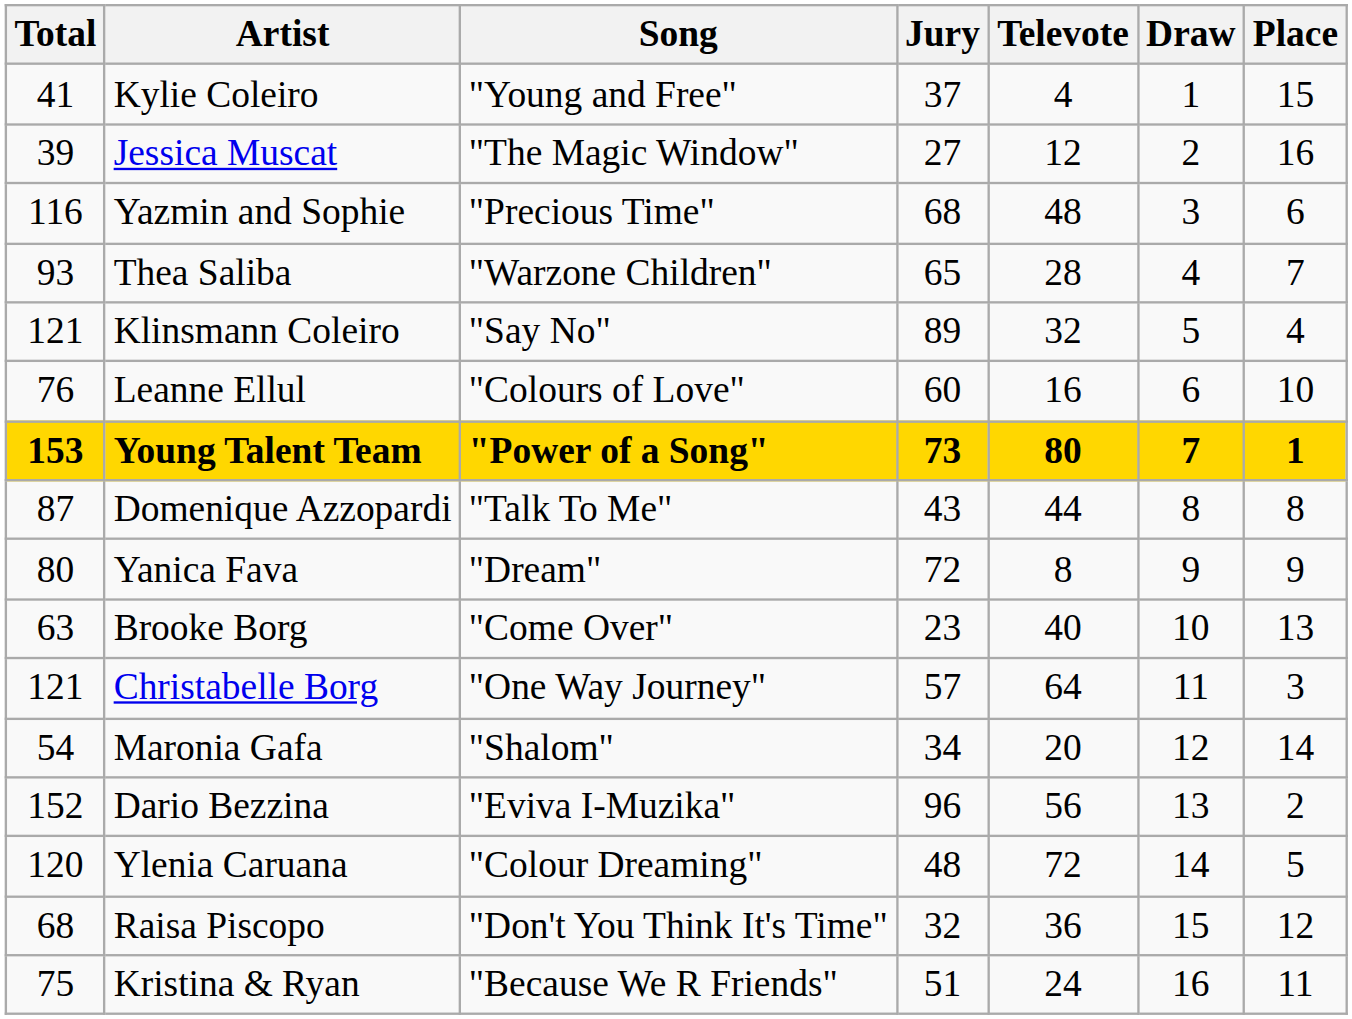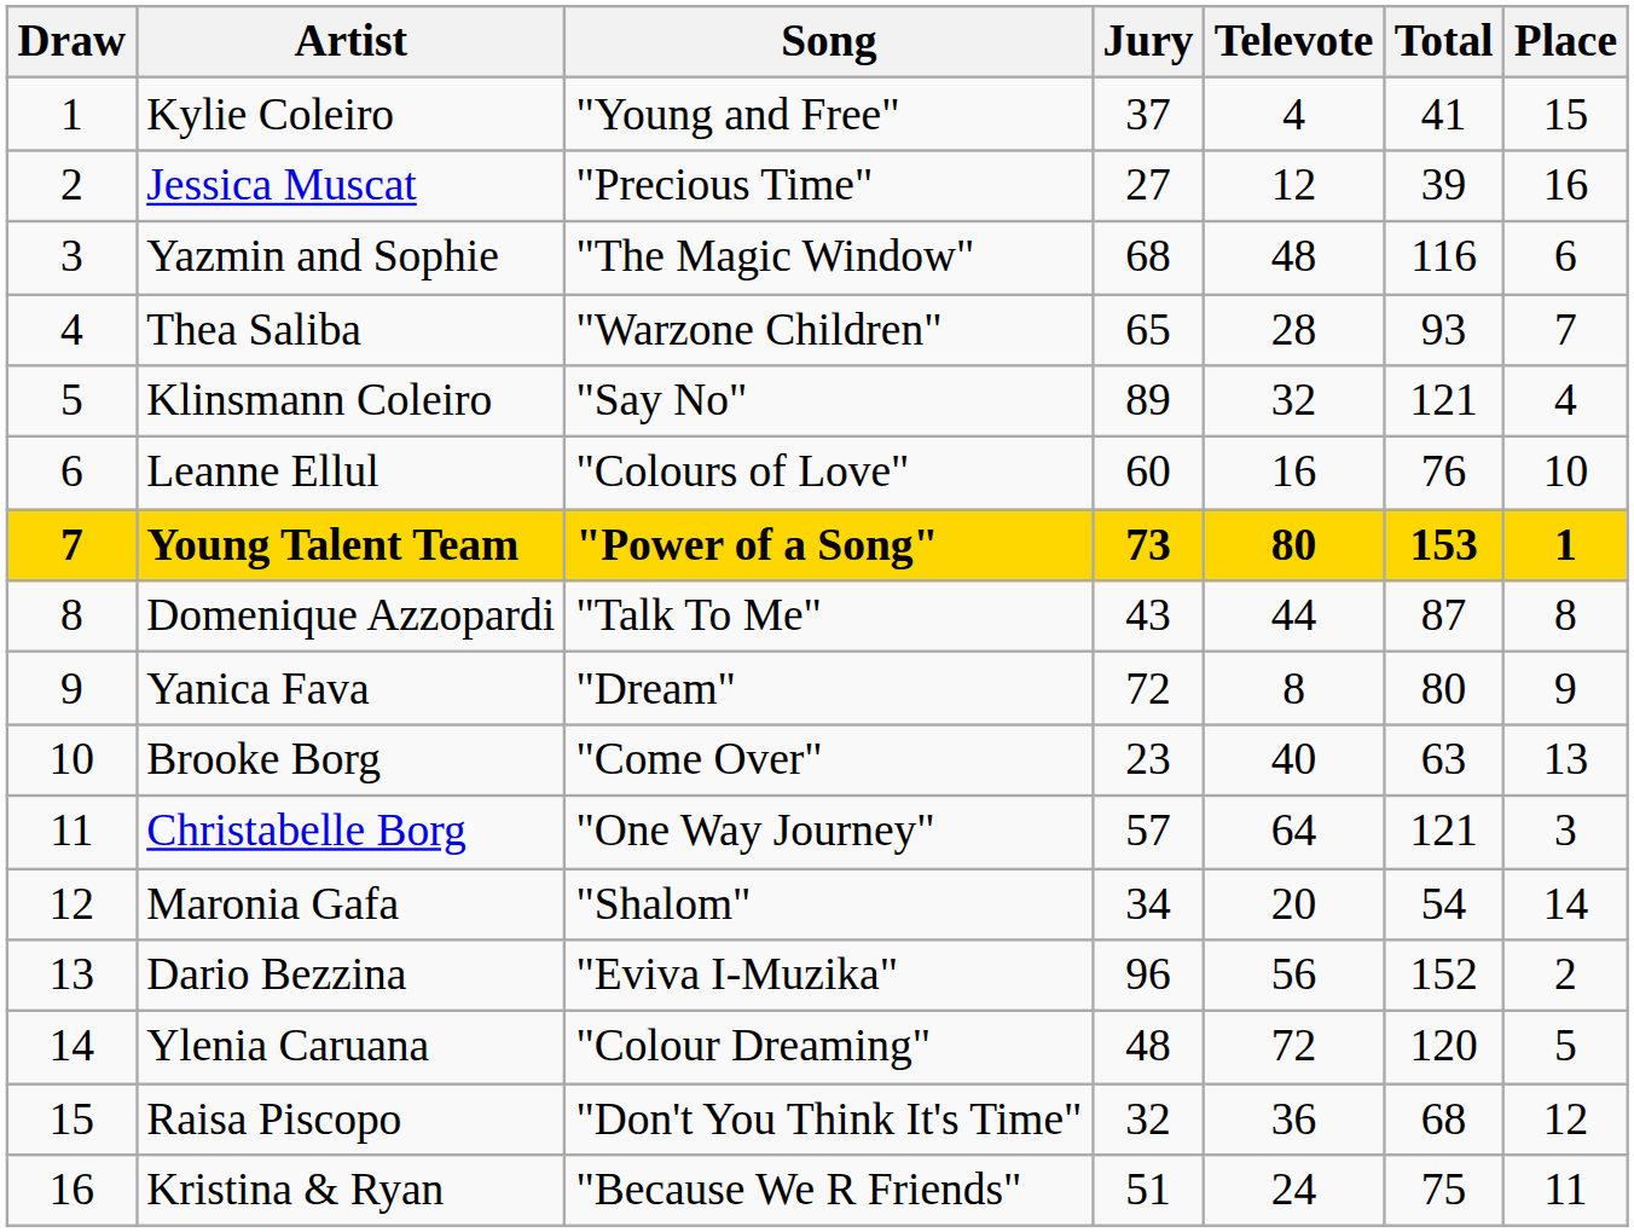 <table class="sortable wikitable" style="margin: 1em auto 1em auto; text-align:center">
 <tr>
-<th>Total</th>
+<th>Draw</th>
 <th>Artist</th>
 <th>Song</th>
 <th>Jury</th>
 <th>Televote</th>
-<th>Draw</th>
+<th>Total</th>
 <th>Place</th>
 </tr>
 <tr>
-<td>41</td>
+<td>1</td>
 <td align="left">Kylie Coleiro</td>
 <td align="left">"Young and Free"</td>
 <td>37</td>
 <td>4</td>
-<td>1</td>
+<td>41</td>
 <td>15</td>
 </tr>
 <tr>
-<td>39</td>
+<td>2</td>
 <td align="left"><a href='#'>Jessica Muscat</a></td>
-<td align="left">"The Magic Window"</td>
+<td align="left">"Precious Time"</td>
 <td>27</td>
 <td>12</td>
-<td>2</td>
+<td>39</td>
 <td>16</td>
 </tr>
 <tr>
-<td>116</td>
+<td>3</td>
 <td align="left">Yazmin and Sophie</td>
-<td align="left">"Precious Time"</td>
+<td align="left">"The Magic Window"</td>
 <td>68</td>
 <td>48</td>
-<td>3</td>
+<td>116</td>
 <td>6</td>
 </tr>
 <tr>
-<td>93</td>
+<td>4</td>
 <td align="left">Thea Saliba</td>
 <td align="left">"Warzone Children"</td>
 <td>65</td>
 <td>28</td>
-<td>4</td>
+<td>93</td>
 <td>7</td>
 </tr>
 <tr>
-<td>121</td>
+<td>5</td>
 <td align="left">Klinsmann Coleiro</td>
 <td align="left">"Say No"</td>
 <td>89</td>
 <td>32</td>
-<td>5</td>
+<td>121</td>
 <td>4</td>
 </tr>
 <tr>
-<td>76</td>
+<td>6</td>
 <td align="left">Leanne Ellul</td>
 <td align="left">"Colours of Love"</td>
 <td>60</td>
 <td>16</td>
-<td>6</td>
+<td>76</td>
 <td>10</td>
 </tr>
 <tr style="font-weight: bold; background: gold;">
-<td>153</td>
+<td>7</td>
 <td align="left">Young Talent Team</td>
 <td align="left">"Power of a Song"</td>
 <td>73</td>
 <td>80</td>
-<td>7</td>
+<td>153</td>
 <td>1</td>
 </tr>
 <tr>
-<td>87</td>
+<td>8</td>
 <td align="left">Domenique Azzopardi</td>
 <td align="left">"Talk To Me"</td>
 <td>43</td>
 <td>44</td>
-<td>8</td>
+<td>87</td>
 <td>8</td>
 </tr>
 <tr>
-<td>80</td>
+<td>9</td>
 <td align="left">Yanica Fava</td>
 <td align="left">"Dream"</td>
 <td>72</td>
 <td>8</td>
-<td>9</td>
+<td>80</td>
 <td>9</td>
 </tr>
 <tr>
-<td>63</td>
+<td>10</td>
 <td align="left">Brooke Borg</td>
 <td align="left">"Come Over"</td>
 <td>23</td>
 <td>40</td>
-<td>10</td>
+<td>63</td>
 <td>13</td>
 </tr>
 <tr>
-<td>121</td>
+<td>11</td>
 <td align="left"><a href='#'>Christabelle Borg</a></td>
 <td align="left">"One Way Journey"</td>
 <td>57</td>
 <td>64</td>
-<td>11</td>
+<td>121</td>
 <td>3</td>
 </tr>
 <tr>
-<td>54</td>
+<td>12</td>
 <td align="left">Maronia Gafa</td>
 <td align="left">"Shalom"</td>
 <td>34</td>
 <td>20</td>
-<td>12</td>
+<td>54</td>
 <td>14</td>
 </tr>
 <tr>
-<td>152</td>
+<td>13</td>
 <td align="left">Dario Bezzina</td>
 <td align="left">"Eviva I-Muzika"</td>
 <td>96</td>
 <td>56</td>
-<td>13</td>
+<td>152</td>
 <td>2</td>
 </tr>
 <tr>
-<td>120</td>
+<td>14</td>
 <td align="left">Ylenia Caruana</td>
 <td align="left">"Colour Dreaming"</td>
 <td>48</td>
 <td>72</td>
-<td>14</td>
+<td>120</td>
 <td>5</td>
 </tr>
 <tr>
-<td>68</td>
+<td>15</td>
 <td align="left">Raisa Piscopo</td>
 <td align="left">"Don't You Think It's Time"</td>
 <td>32</td>
 <td>36</td>
-<td>15</td>
+<td>68</td>
 <td>12</td>
 </tr>
 <tr>
-<td>75</td>
+<td>16</td>
 <td align="left">Kristina & Ryan</td>
 <td align="left">"Because We R Friends"</td>
 <td>51</td>
 <td>24</td>
-<td>16</td>
+<td>75</td>
 <td>11</td>
 </tr>
 </table>
